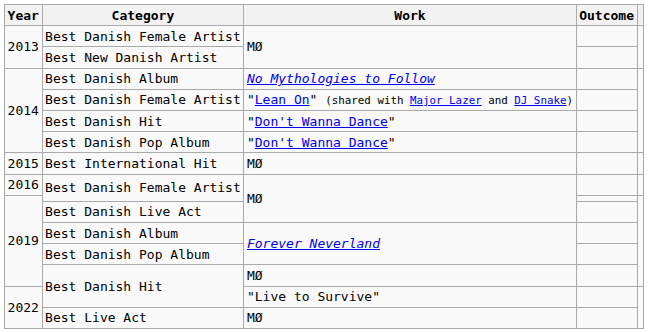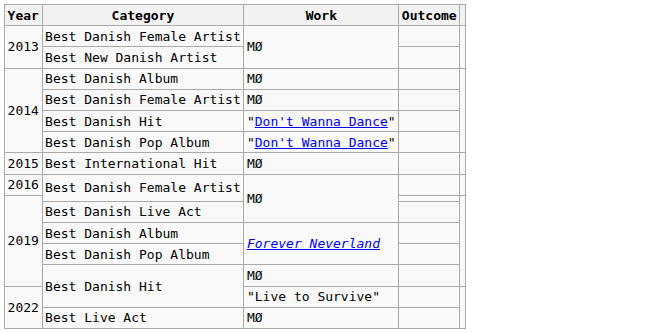 <table class="wikitable Sortable">
 <tr>
 <th>Year</th>
 <th>Category</th>
 <th>Work</th>
 <th>Outcome</th>
 <th></th>
 </tr>
 <tr>
 <td rowspan="2">2013</td>
 <td>Best Danish Female Artist</td>
 <td rowspan="2">MØ</td>
 <td></td>
 <td rowspan="2"></td>
 </tr>
 <tr>
 <td>Best New Danish Artist</td>
 <td></td>
 </tr>
 <tr>
 <td rowspan="4">2014</td>
 <td>Best Danish Album</td>
-<td><em><a href='#'>No Mythologies to Follow</a></em></td>
+<td>MØ</td>
 <td></td>
 <td rowspan="4"></td>
 </tr>
 <tr>
 <td>Best Danish Female Artist</td>
-<td>"<a href='#'>Lean On</a>" <small>(shared with <a href='#'>Major Lazer</a> and <a href='#'>DJ Snake</a>)</small></td>
+<td>MØ</td>
 <td></td>
 </tr>
 <tr>
 <td>Best Danish Hit</td>
 <td>"<a href='#'>Don't Wanna Dance</a>"</td>
 <td></td>
 </tr>
 <tr>
 <td>Best Danish Pop Album</td>
 <td>"<a href='#'>Don't Wanna Dance</a>"</td>
 <td></td>
 </tr>
 <tr>
 <td>2015</td>
 <td>Best International Hit</td>
 <td>MØ</td>
 <td></td>
 <td></td>
 </tr>
 <tr>
 <td>2016</td>
 <td rowspan=2>Best Danish Female Artist</td>
 <td rowspan=3>MØ</td>
 <td></td>
 </tr>
 <tr>
 <td rowspan=5>2019</td>
 <td></td>
 <td rowspan=5></td>
 </tr>
 <tr>
 <td>Best Danish Live Act</td>
 <td></td>
 </tr>
 <tr>
 <td>Best Danish Album</td>
 <td rowspan=2><em><a href='#'>Forever Neverland</a></em></td>
 <td></td>
 </tr>
 <tr>
 <td>Best Danish Pop Album</td>
 <td></td>
 </tr>
 <tr>
 <td rowspan=2>Best Danish Hit</td>
 <td>MØ</td>
 <td></td>
 </tr>
 <tr>
 <td rowspan=2>2022</td>
 <td>"Live to Survive"</td>
 <td></td>
 <td rowspan=2></td>
 </tr>
 <tr>
 <td>Best Live Act</td>
 <td>MØ</td>
 <td></td>
 </tr>
 </table>
